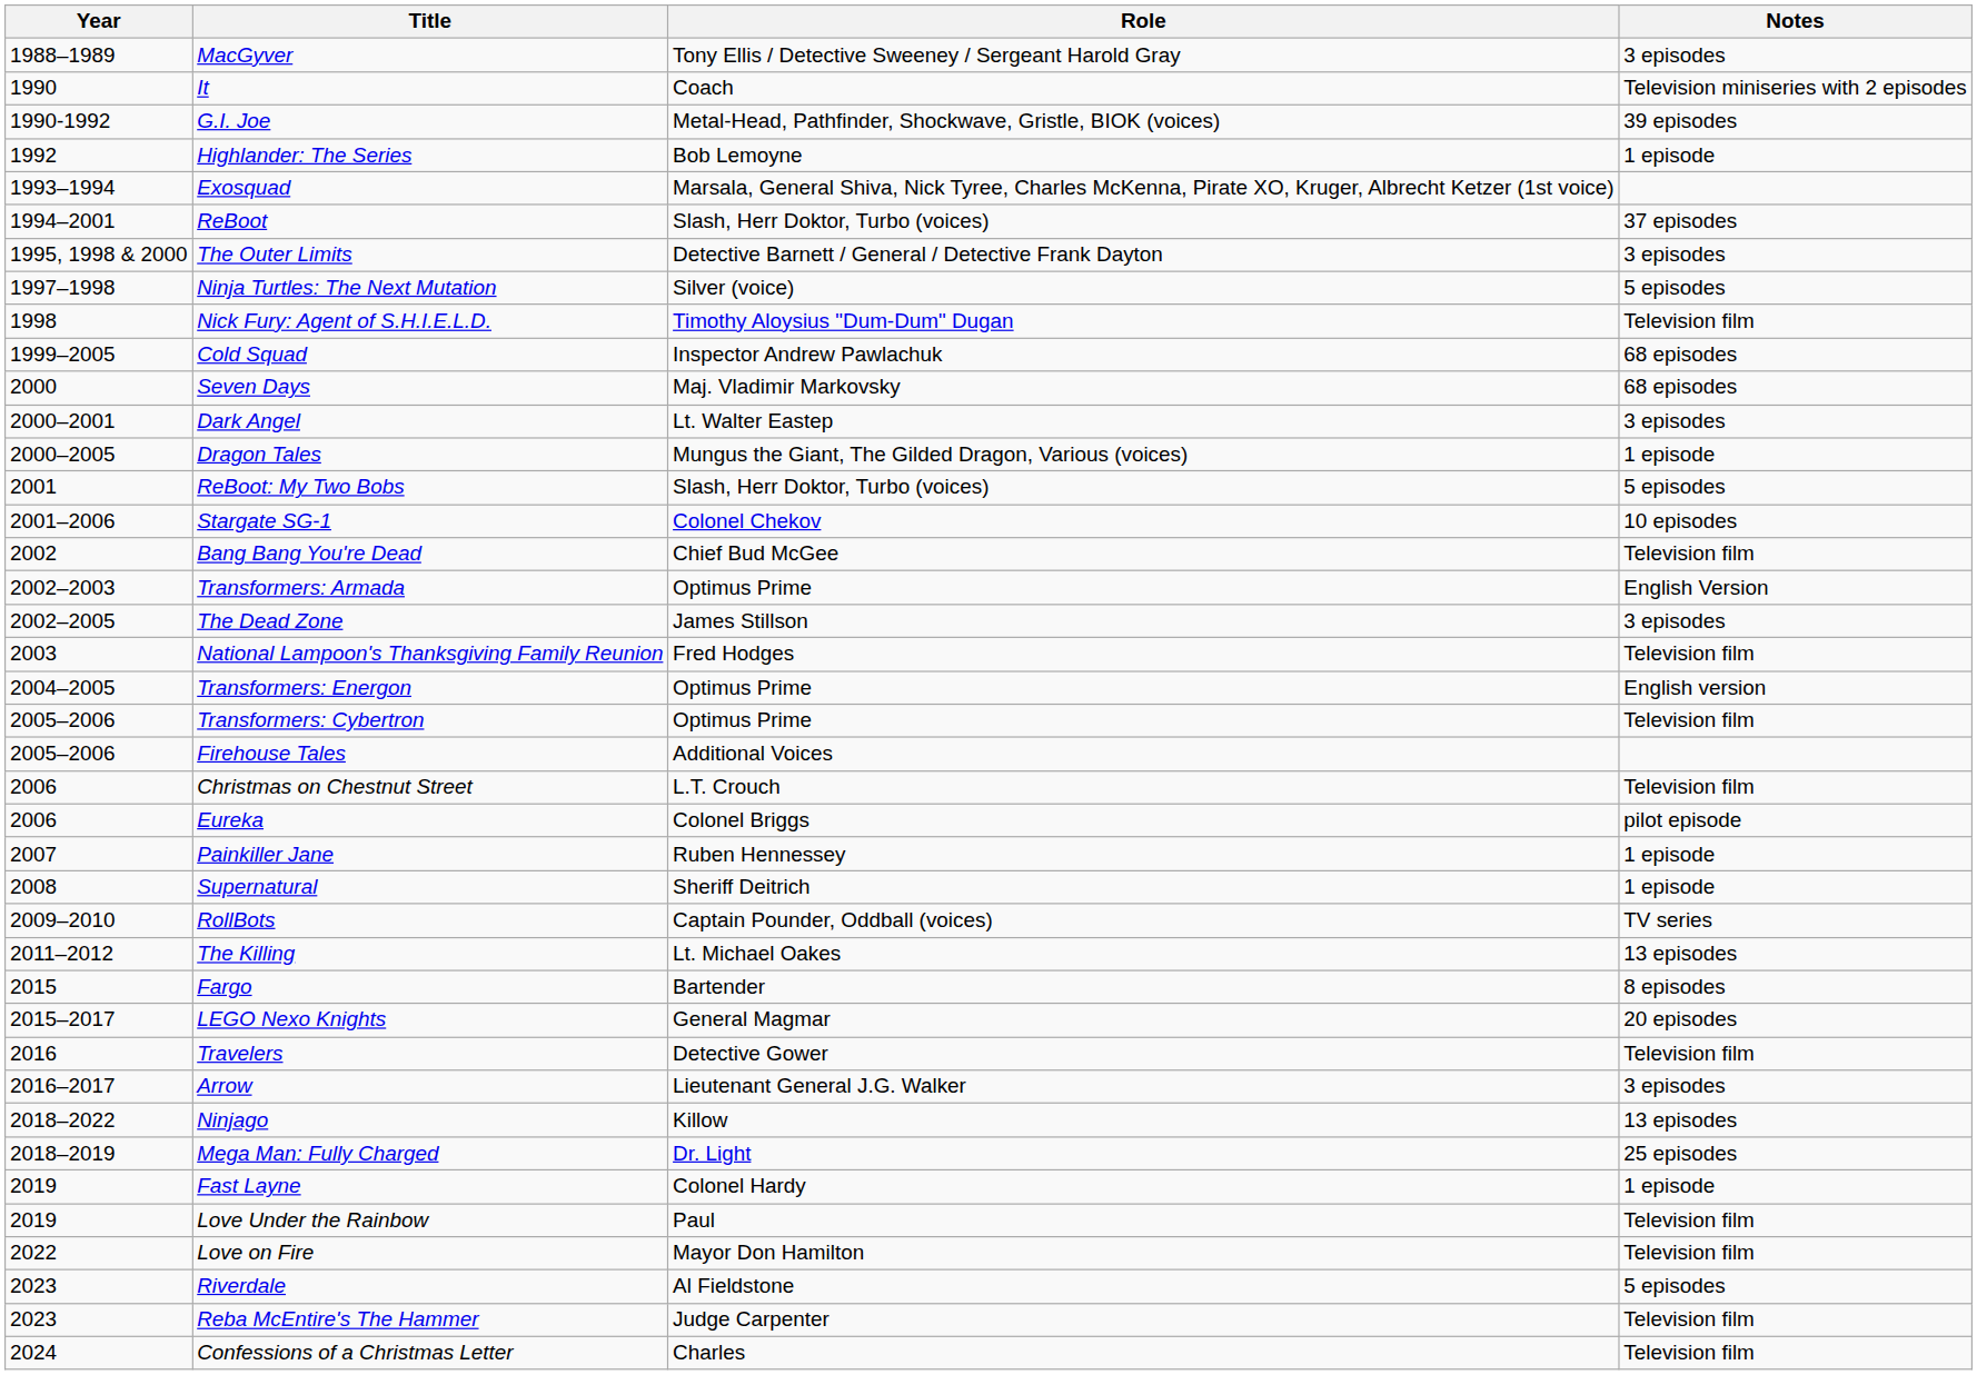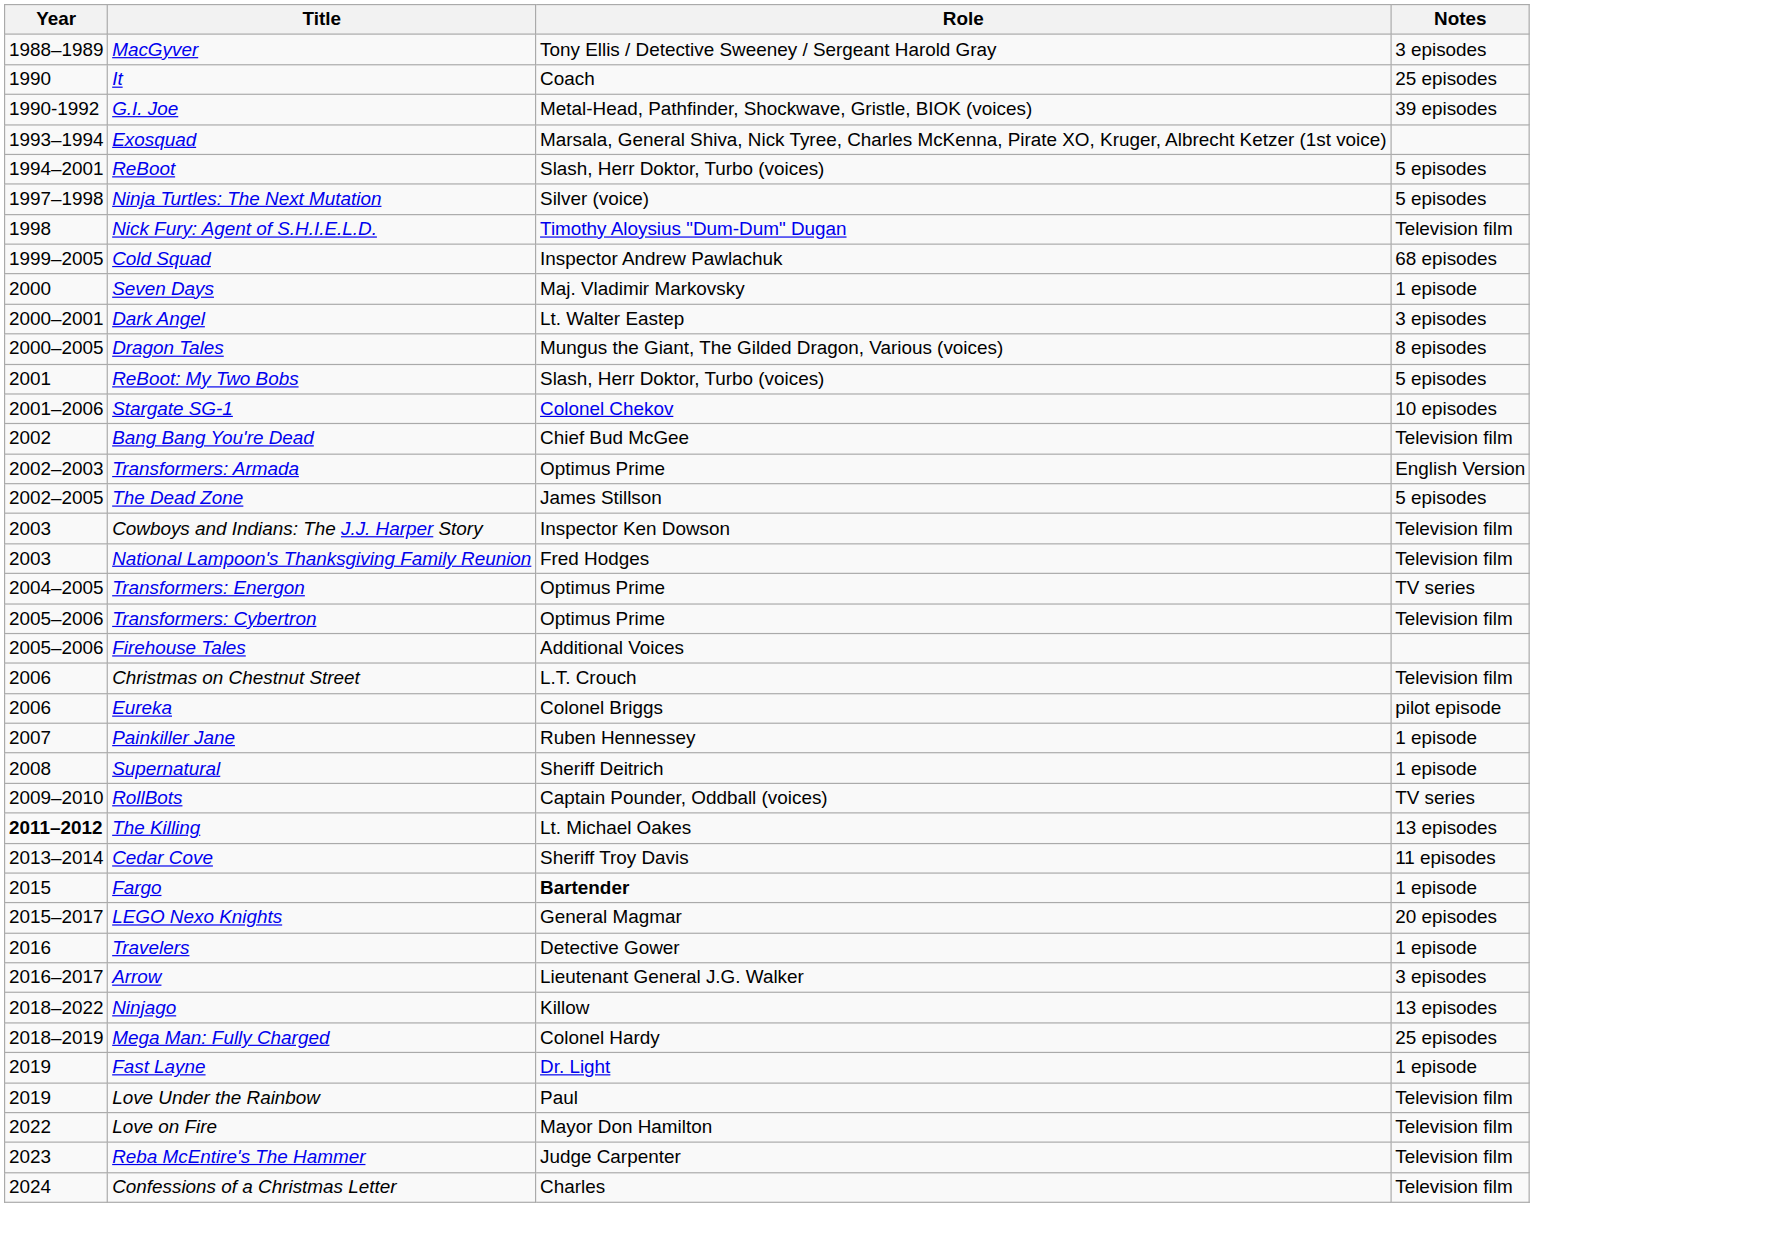 <table class="wikitable sortable">
 <tr>
 <th>Year</th>
 <th>Title</th>
 <th>Role</th>
 <th>Notes</th>
 </tr>
 <tr |->
 <td>1988–1989</td>
 <td><em><a href='#'>MacGyver</a></em></td>
 <td>Tony Ellis / Detective Sweeney / Sergeant Harold Gray</td>
 <td>3 episodes</td>
 </tr>
 <tr>
 <td>1990</td>
 <td><em><a href='#'>It</a></em></td>
 <td>Coach</td>
-<td>Television miniseries with 2 episodes</td>
+<td>25 episodes</td>
 </tr>
 <tr>
 <td>1990-1992</td>
 <td><em><a href='#'>G.I. Joe</a></em></td>
 <td>Metal-Head, Pathfinder, Shockwave, Gristle, BIOK (voices)</td>
 <td>39 episodes</td>
-</tr>
-<tr>
-<td>1992</td>
-<td><em><a href='#'>Highlander: The Series</a></em></td>
-<td>Bob Lemoyne</td>
-<td>1 episode</td>
 </tr>
 <tr>
 <td>1993–1994</td>
 <td><em><a href='#'>Exosquad</a></em></td>
 <td>Marsala, General Shiva, Nick Tyree, Charles McKenna, Pirate XO, Kruger, Albrecht Ketzer (1st voice)</td>
 </tr>
 <tr>
 <td>1994–2001</td>
 <td><em><a href='#'>ReBoot</a></em></td>
 <td>Slash, Herr Doktor, Turbo (voices)</td>
-<td>37 episodes</td>
-</tr>
-<tr>
-<td>1995, 1998 & 2000</td>
-<td data-sort-value="Outer Limits, The"><em><a href='#'>The Outer Limits</a></em></td>
-<td>Detective Barnett / General / Detective Frank Dayton</td>
-<td>3 episodes</td>
+<td>5 episodes</td>
 </tr>
 <tr>
 <td>1997–1998</td>
 <td><em><a href='#'>Ninja Turtles: The Next Mutation</a></em></td>
 <td>Silver (voice)</td>
 <td>5 episodes</td>
 </tr>
 <tr>
 <td>1998</td>
 <td><em><a href='#'>Nick Fury: Agent of S.H.I.E.L.D.</a></em></td>
 <td><a href='#'>Timothy Aloysius "Dum-Dum" Dugan</a></td>
 <td>Television film</td>
 </tr>
 <tr>
 <td>1999–2005</td>
 <td><em><a href='#'>Cold Squad</a></em></td>
 <td>Inspector Andrew Pawlachuk</td>
 <td>68 episodes</td>
 </tr>
 <tr>
 <td>2000</td>
 <td><em><a href='#'>Seven Days</a></em></td>
 <td>Maj. Vladimir Markovsky</td>
-<td>68 episodes</td>
+<td>1 episode</td>
 </tr>
 <tr>
 <td>2000–2001</td>
 <td><em><a href='#'>Dark Angel</a></em></td>
 <td>Lt. Walter Eastep</td>
 <td>3 episodes</td>
 </tr>
 <tr>
 <td>2000–2005</td>
 <td><em><a href='#'>Dragon Tales</a></em></td>
 <td>Mungus the Giant, The Gilded Dragon, Various (voices)</td>
-<td>1 episode</td>
+<td>8 episodes</td>
 </tr>
 <tr>
 <td>2001</td>
 <td><em><a href='#'>ReBoot: My Two Bobs</a></em></td>
 <td>Slash, Herr Doktor, Turbo (voices)</td>
 <td>5 episodes</td>
 </tr>
 <tr>
 <td>2001–2006</td>
 <td><em><a href='#'>Stargate SG-1</a></em></td>
 <td><a href='#'>Colonel Chekov</a></td>
 <td>10 episodes</td>
 </tr>
 <tr>
 <td>2002</td>
 <td><em><a href='#'>Bang Bang You're Dead</a></em></td>
 <td>Chief Bud McGee</td>
 <td>Television film</td>
 </tr>
 <tr>
 <td>2002–2003</td>
 <td><em><a href='#'>Transformers: Armada</a> </em></td>
 <td>Optimus Prime</td>
 <td>English Version</td>
 </tr>
 <tr>
 <td>2002–2005</td>
 <td data-sort-value="Dead Zone, The"><em><a href='#'>The Dead Zone</a></em></td>
 <td>James Stillson</td>
-<td>3 episodes</td>
+<td>5 episodes</td>
+</tr>
+<tr>
+<td>2003</td>
+<td><em>Cowboys and Indians: The <a href='#'>J.J. Harper</a> Story</em></td>
+<td>Inspector Ken Dowson</td>
+<td>Television film</td>
 </tr>
 <tr>
 <td>2003</td>
 <td><em><a href='#'>National Lampoon's Thanksgiving Family Reunion</a></em></td>
 <td>Fred Hodges</td>
 <td>Television film</td>
 </tr>
 <tr>
 <td>2004–2005</td>
 <td><em><a href='#'>Transformers: Energon</a></em></td>
 <td>Optimus Prime</td>
-<td>English version</td>
+<td>TV series</td>
 </tr>
 <tr>
 <td>2005–2006</td>
 <td><em><a href='#'>Transformers: Cybertron</a></em></td>
 <td>Optimus Prime</td>
 <td>Television film</td>
 </tr>
 <tr>
 <td>2005–2006</td>
 <td><em><a href='#'>Firehouse Tales</a></em></td>
 <td>Additional Voices</td>
 </tr>
 <tr>
 <td>2006</td>
 <td><em>Christmas on Chestnut Street</em></td>
 <td>L.T. Crouch</td>
 <td>Television film</td>
 </tr>
 <tr>
 <td>2006</td>
 <td><em><a href='#'>Eureka</a></em></td>
 <td>Colonel Briggs</td>
 <td>pilot episode</td>
 </tr>
 <tr>
 <td>2007</td>
 <td><em><a href='#'>Painkiller Jane</a></em></td>
 <td>Ruben Hennessey</td>
 <td>1 episode</td>
 </tr>
 <tr>
 <td>2008</td>
 <td><em><a href='#'>Supernatural</a></em></td>
 <td>Sheriff Deitrich</td>
 <td>1 episode</td>
 </tr>
 <tr>
 <td>2009–2010</td>
 <td><em><a href='#'>RollBots</a></em></td>
 <td>Captain Pounder, Oddball (voices)</td>
 <td>TV series</td>
 </tr>
 <tr>
-<td>2011–2012</td>
+<td><strong>2011–2012</strong></td>
 <td data-sort-value="Killing, The"><em><a href='#'>The Killing</a></em></td>
 <td>Lt. Michael Oakes</td>
 <td>13 episodes</td>
 </tr>
 <tr>
+<td>2013–2014</td>
+<td><em><a href='#'>Cedar Cove</a></em></td>
+<td>Sheriff Troy Davis</td>
+<td>11 episodes</td>
+</tr>
+<tr>
 <td>2015</td>
 <td><em><a href='#'>Fargo</a></em></td>
-<td>Bartender</td>
-<td>8 episodes</td>
+<td><strong>Bartender</strong></td>
+<td>1 episode</td>
 </tr>
 <tr>
 <td>2015–2017</td>
 <td><em><a href='#'>LEGO Nexo Knights</a></em></td>
 <td>General Magmar</td>
 <td>20 episodes</td>
 </tr>
 <tr>
 <td>2016</td>
 <td><em><a href='#'>Travelers</a></em></td>
 <td>Detective Gower</td>
-<td>Television film</td>
+<td>1 episode</td>
 </tr>
 <tr>
 <td>2016–2017</td>
 <td><em><a href='#'>Arrow</a></em></td>
 <td>Lieutenant General J.G. Walker</td>
 <td>3 episodes</td>
 </tr>
 <tr>
 <td>2018–2022</td>
 <td><em><a href='#'>Ninjago</a></em></td>
 <td>Killow</td>
 <td>13 episodes</td>
 </tr>
 <tr>
 <td>2018–2019</td>
 <td><em><a href='#'>Mega Man: Fully Charged</a></em></td>
-<td><a href='#'>Dr. Light</a></td>
+<td>Colonel Hardy</td>
 <td>25 episodes</td>
 </tr>
 <tr>
 <td>2019</td>
 <td><em><a href='#'>Fast Layne</a></em></td>
-<td>Colonel Hardy</td>
+<td><a href='#'>Dr. Light</a></td>
 <td>1 episode</td>
 </tr>
 <tr>
 <td>2019</td>
 <td><em>Love Under the Rainbow</em></td>
 <td>Paul</td>
 <td>Television film</td>
 </tr>
 <tr>
 <td>2022</td>
 <td><em>Love on Fire</em></td>
 <td>Mayor Don Hamilton</td>
 <td>Television film</td>
 </tr>
 <tr>
 <td>2023</td>
-<td><em><a href='#'>Riverdale</a></em></td>
-<td>Al Fieldstone</td>
-<td>5 episodes</td>
-</tr>
-<tr>
-<td>2023</td>
 <td><em><a href='#'>Reba McEntire's The Hammer</a></em></td>
 <td>Judge Carpenter</td>
 <td>Television film</td>
 </tr>
 <tr>
 <td>2024</td>
 <td><em>Confessions of a Christmas Letter</em></td>
 <td>Charles</td>
 <td>Television film</td>
 </tr>
 </table>
